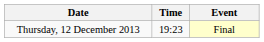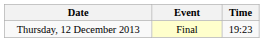 <table class = "wikitable" style="text-align:center;">
 <tr>
 <th width=220>Date</th>
+<th width=100>Event</th>
 <th width=50>Time</th>
-<th width=100>Event</th>
 </tr>
 <tr>
 <td>Thursday, 12 December 2013</td>
+<td bgcolor=ffffcc>Final</td>
 <td>19:23</td>
-<td bgcolor=ffffcc>Final</td>
 </tr>
 </table>
